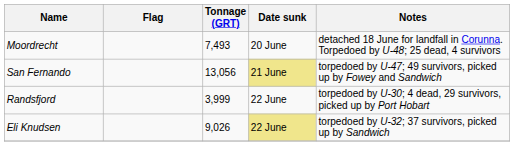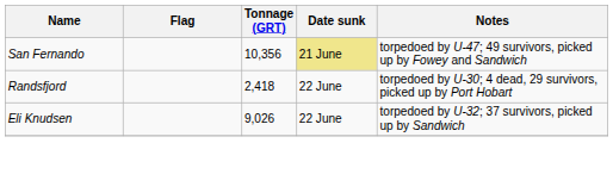 <table class="wikitable sortable">
 <tr>
 <th scope="col" width="150px">Name</th>
 <th scope="col" width="150px">Flag</th>
 <th scope="col" width="30px">Tonnage <a href='#'>(GRT)</a></th>
 <th scope="col" width="100px">Date sunk</th>
 <th scope="col" width="300px">Notes</th>
 </tr>
 <tr>
-<td><em>Moordrecht</em></td>
-<td></td>
-<td>7,493</td>
-<td>20 June</td>
-<td>detached 18 June for landfall in <a href='#'>Corunna</a>. Torpedoed by <em>U-48</em>; 25 dead, 4 survivors</td>
-</tr>
-<tr>
 <td><em>San Fernando</em></td>
 <td></td>
-<td>13,056</td>
+<td>10,356</td>
 <td style="background: khaki;">21 June</td>
 <td>torpedoed by <em>U-47</em>; 49 survivors, picked up by <em>Fowey</em> and <em>Sandwich</em></td>
 </tr>
 <tr>
 <td><em>Randsfjord</em></td>
 <td></td>
-<td>3,999</td>
+<td>2,418</td>
 <td>22 June</td>
 <td>torpedoed by <em>U-30</em>; 4 dead, 29 survivors,  picked up by <em>Port Hobart</em></td>
 </tr>
 <tr>
 <td><em>Eli Knudsen</em></td>
 <td></td>
 <td>9,026</td>
-<td style="background: khaki;">22 June</td>
+<td>22 June</td>
 <td>torpedoed by <em>U-32</em>; 37 survivors, picked up by <em>Sandwich</em></td>
 </tr>
 <tr>
 </tr>
 </table>
